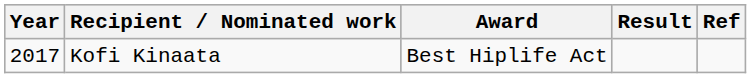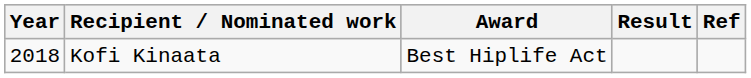 <table class="wikitable">
 <tr>
 <th>Year</th>
 <th>Recipient / Nominated work</th>
 <th>Award</th>
 <th>Result</th>
 <th>Ref</th>
 </tr>
 <tr>
-<td>2017</td>
+<td>2018</td>
 <td>Kofi Kinaata</td>
 <td>Best Hiplife Act</td>
 <td></td>
 <td></td>
 </tr>
 </table>
